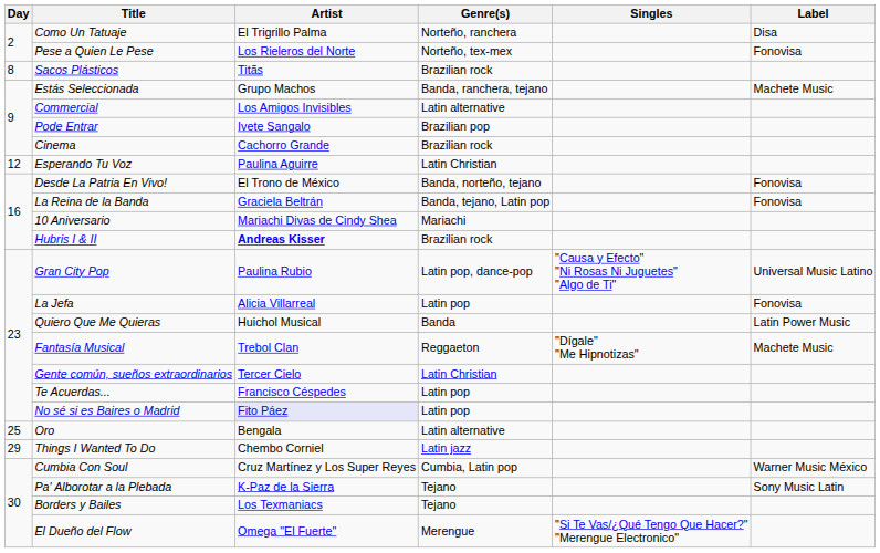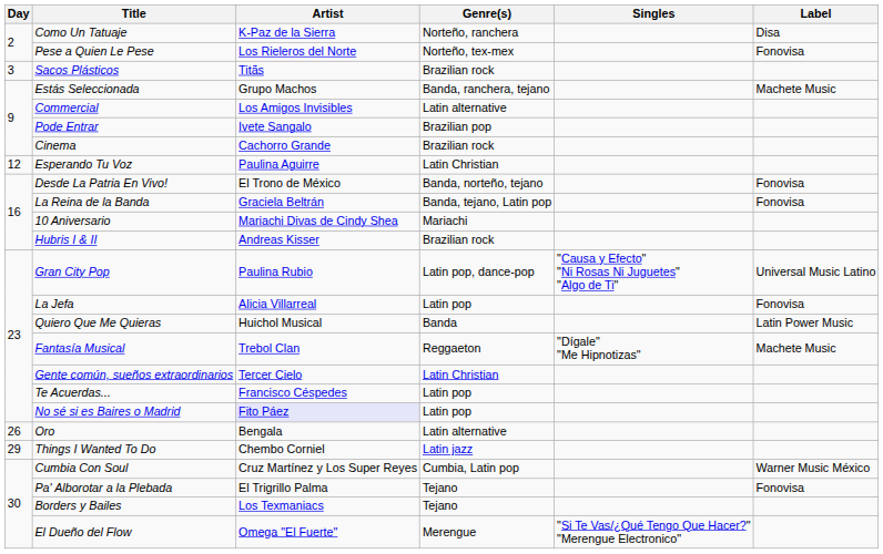 <table class="wikitable sortable" style="text-align: left;">
 <tr>
 <th>Day</th>
 <th>Title</th>
 <th>Artist</th>
 <th>Genre(s)</th>
 <th>Singles</th>
 <th>Label</th>
 </tr>
 <tr>
 <td rowspan="2">2</td>
 <td><em>Como Un Tatuaje</em></td>
-<td>El Trigrillo Palma</td>
+<td><a href='#'>K-Paz de la Sierra</a></td>
 <td>Norteño, ranchera</td>
 <td></td>
 <td>Disa</td>
 </tr>
 <tr>
 <td><em>Pese a Quien Le Pese</em></td>
 <td><a href='#'>Los Rieleros del Norte</a></td>
 <td>Norteño, tex-mex</td>
 <td></td>
 <td>Fonovisa</td>
 </tr>
 <tr>
-<td>8</td>
+<td>3</td>
 <td><em><a href='#'>Sacos Plásticos</a></em></td>
 <td><a href='#'>Titãs</a></td>
 <td>Brazilian rock</td>
 <td></td>
 <td></td>
 </tr>
 <tr>
 <td rowspan="4">9</td>
 <td><em>Estás Seleccionada</em></td>
 <td>Grupo Machos</td>
 <td>Banda, ranchera, tejano</td>
 <td></td>
 <td>Machete Music</td>
 </tr>
 <tr>
 <td><em><a href='#'>Commercial</a></em></td>
 <td><a href='#'>Los Amigos Invisibles</a></td>
 <td>Latin alternative</td>
 <td></td>
 <td></td>
 </tr>
 <tr>
 <td><em><a href='#'>Pode Entrar</a></em></td>
 <td><a href='#'>Ivete Sangalo</a></td>
 <td>Brazilian pop</td>
 <td></td>
 <td></td>
 </tr>
 <tr>
 <td><em>Cinema</em></td>
 <td><a href='#'>Cachorro Grande</a></td>
 <td>Brazilian rock</td>
 <td></td>
 <td></td>
 </tr>
 <tr>
 <td>12</td>
 <td><em>Esperando Tu Voz</em></td>
 <td><a href='#'>Paulina Aguirre</a></td>
 <td>Latin Christian</td>
 <td></td>
 <td></td>
 </tr>
 <tr>
 <td rowspan="4">16</td>
 <td><em>Desde La Patria En Vivo!</em></td>
 <td>El Trono de México</td>
 <td>Banda, norteño, tejano</td>
 <td></td>
 <td>Fonovisa</td>
 </tr>
 <tr>
 <td><em>La Reina de la Banda</em></td>
 <td><a href='#'>Graciela Beltrán</a></td>
 <td>Banda, tejano, Latin pop</td>
 <td></td>
 <td>Fonovisa</td>
 </tr>
 <tr>
 <td><em>10 Aniversario</em></td>
 <td><a href='#'>Mariachi Divas de Cindy Shea</a></td>
 <td>Mariachi</td>
 <td></td>
 <td></td>
 </tr>
 <tr>
 <td><em><a href='#'>Hubris I & II</a></em></td>
-<td><strong><a href='#'>Andreas Kisser</a></strong></td>
+<td><a href='#'>Andreas Kisser</a></td>
 <td>Brazilian rock</td>
 <td></td>
 <td></td>
 </tr>
 <tr>
 <td rowspan="7">23</td>
 <td><em><a href='#'>Gran City Pop</a></em></td>
 <td><a href='#'>Paulina Rubio</a></td>
 <td>Latin pop, dance-pop</td>
 <td>"<a href='#'>Causa y Efecto</a>"<br>"<a href='#'>Ni Rosas Ni Juguetes</a>"<br>"<a href='#'>Algo de Ti</a>"</td>
 <td>Universal Music Latino</td>
 </tr>
 <tr>
 <td><em>La Jefa</em></td>
 <td><a href='#'>Alicia Villarreal</a></td>
 <td>Latin pop</td>
 <td></td>
 <td>Fonovisa</td>
 </tr>
 <tr>
 <td><em>Quiero Que Me Quieras</em></td>
 <td>Huichol Musical</td>
 <td>Banda</td>
 <td></td>
 <td>Latin Power Music</td>
 </tr>
 <tr>
 <td><em><a href='#'>Fantasía Musical</a></em></td>
 <td><a href='#'>Trebol Clan</a></td>
 <td>Reggaeton</td>
 <td>"Dígale"<br>"Me Hipnotizas"</td>
 <td>Machete Music</td>
 </tr>
 <tr>
 <td><em><a href='#'>Gente común, sueños extraordinarios</a></em></td>
 <td><a href='#'>Tercer Cielo</a></td>
 <td><a href='#'>Latin Christian</a></td>
 <td></td>
 <td></td>
 </tr>
 <tr>
 <td><em>Te Acuerdas...</em></td>
 <td><a href='#'>Francisco Céspedes</a></td>
 <td>Latin pop</td>
 <td></td>
 <td></td>
 </tr>
 <tr>
 <td><em><a href='#'>No sé si es Baires o Madrid</a></em></td>
 <td style="background: lavender;"><a href='#'>Fito Páez</a></td>
 <td>Latin pop</td>
 <td></td>
 <td></td>
 </tr>
 <tr>
-<td>25</td>
+<td>26</td>
 <td><em>Oro</em></td>
 <td>Bengala</td>
 <td>Latin alternative</td>
 <td></td>
 <td></td>
 </tr>
 <tr>
 <td>29</td>
 <td><em>Things I Wanted To Do</em></td>
 <td>Chembo Corniel</td>
 <td><a href='#'>Latin jazz</a></td>
 <td></td>
 <td></td>
 </tr>
 <tr>
 <td rowspan="4">30</td>
 <td><em>Cumbia Con Soul</em></td>
 <td>Cruz Martínez y Los Super Reyes</td>
 <td>Cumbia, Latin pop</td>
 <td></td>
 <td>Warner Music México</td>
 </tr>
 <tr>
 <td><em>Pa' Alborotar a la Plebada</em></td>
-<td><a href='#'>K-Paz de la Sierra</a></td>
+<td>El Trigrillo Palma</td>
 <td>Tejano</td>
 <td></td>
-<td>Sony Music Latin</td>
+<td>Fonovisa</td>
 </tr>
 <tr>
 <td><em>Borders y Bailes</em></td>
 <td><a href='#'>Los Texmaniacs</a></td>
 <td>Tejano</td>
 <td></td>
 <td></td>
 </tr>
 <tr>
 <td><em>El Dueño del Flow</em></td>
 <td><a href='#'>Omega "El Fuerte"</a></td>
 <td>Merengue</td>
 <td>"<a href='#'>Si Te Vas/¿Qué Tengo Que Hacer?</a>"<br>"Merengue Electronico"</td>
 <td></td>
 </tr>
 </table>
